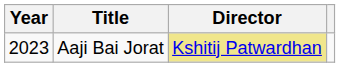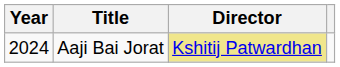 <table class="wikitable">
 <tr>
 <th>Year</th>
 <th>Title</th>
 <th>Director</th>
 <th></th>
 </tr>
 <tr>
-<td>2023</td>
+<td>2024</td>
 <td>Aaji Bai Jorat</td>
 <td style="background: khaki;"><a href='#'>Kshitij Patwardhan</a></td>
 <td></td>
 </tr>
 </table>
